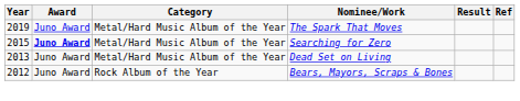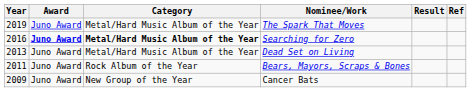 <table class="wikitable">
 <tr>
 <th>Year</th>
 <th>Award</th>
 <th>Category</th>
 <th>Nominee/Work</th>
 <th>Result</th>
 <th>Ref</th>
 </tr>
 <tr>
 <td>2019</td>
 <td><a href='#'>Juno Award</a></td>
 <td>Metal/Hard Music Album of the Year</td>
 <td><em><a href='#'>The Spark That Moves</a></em></td>
 <td></td>
 <td></td>
 </tr>
 <tr>
-<td>2015</td>
+<td>2016</td>
 <td><strong><a href='#'>Juno Award</a></strong></td>
-<td>Metal/Hard Music Album of the Year</td>
+<td><strong>Metal/Hard Music Album of the Year</strong></td>
 <td><em><a href='#'>Searching for Zero</a></em></td>
 <td></td>
 <td></td>
 </tr>
 <tr>
 <td>2013</td>
 <td>Juno Award</td>
 <td>Metal/Hard Music Album of the Year</td>
 <td><em><a href='#'>Dead Set on Living</a></em></td>
 <td></td>
 </tr>
 <tr>
-<td>2012</td>
+<td>2011</td>
 <td>Juno Award</td>
 <td>Rock Album of the Year</td>
 <td><em><a href='#'>Bears, Mayors, Scraps & Bones</a></em></td>
 <td></td>
 <td></td>
 </tr>
+<tr>
+<td>2009</td>
+<td>Juno Award</td>
+<td>New Group of the Year</td>
+<td>Cancer Bats</td>
+<td></td>
+<td></td>
+</tr>
 </table>
